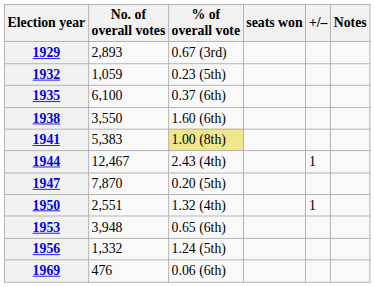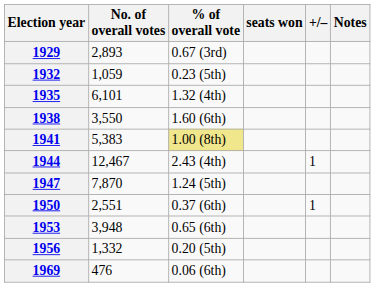 <table class=wikitable>
 <tr>
 <th>Election year</th>
 <th>No. of<br>overall votes</th>
 <th>% of<br>overall vote</th>
 <th>seats won</th>
 <th>+/–</th>
 <th>Notes</th>
 </tr>
 <tr>
 <th><a href='#'>1929</a></th>
 <td>2,893</td>
 <td>0.67 (3rd)</td>
 <td></td>
 <td></td>
 <td></td>
 </tr>
 <tr>
 <th><a href='#'>1932</a></th>
 <td>1,059</td>
 <td>0.23 (5th)</td>
 <td></td>
 <td></td>
 <td></td>
 </tr>
 <tr>
 <th><a href='#'>1935</a></th>
-<td>6,100</td>
-<td>0.37 (6th)</td>
+<td>6,101</td>
+<td>1.32 (4th)</td>
 <td></td>
 <td></td>
 <td></td>
 </tr>
 <tr>
 <th><a href='#'>1938</a></th>
 <td>3,550</td>
 <td>1.60 (6th)</td>
 <td></td>
 <td></td>
 <td></td>
 </tr>
 <tr>
 <th><a href='#'>1941</a></th>
 <td>5,383</td>
 <td style="background: khaki;">1.00 (8th)</td>
 <td></td>
 <td></td>
 <td></td>
 </tr>
 <tr>
 <th><a href='#'>1944</a></th>
 <td>12,467</td>
 <td>2.43 (4th)</td>
 <td></td>
 <td>1</td>
 <td></td>
 </tr>
 <tr>
 <th><a href='#'>1947</a></th>
 <td>7,870</td>
-<td>0.20 (5th)</td>
+<td>1.24 (5th)</td>
 <td></td>
 <td></td>
 <td></td>
 </tr>
 <tr>
 <th><a href='#'>1950</a></th>
 <td>2,551</td>
-<td>1.32 (4th)</td>
+<td>0.37 (6th)</td>
 <td></td>
 <td>1</td>
 <td></td>
 </tr>
 <tr>
 <th><a href='#'>1953</a></th>
 <td>3,948</td>
 <td>0.65 (6th)</td>
 <td></td>
 <td></td>
 <td></td>
 </tr>
 <tr>
 <th><a href='#'>1956</a></th>
 <td>1,332</td>
-<td>1.24 (5th)</td>
+<td>0.20 (5th)</td>
 <td></td>
 <td></td>
 <td></td>
 </tr>
 <tr>
 <th><a href='#'>1969</a></th>
 <td>476</td>
 <td>0.06 (6th)</td>
 <td></td>
 <td></td>
 <td></td>
 </tr>
 </table>
